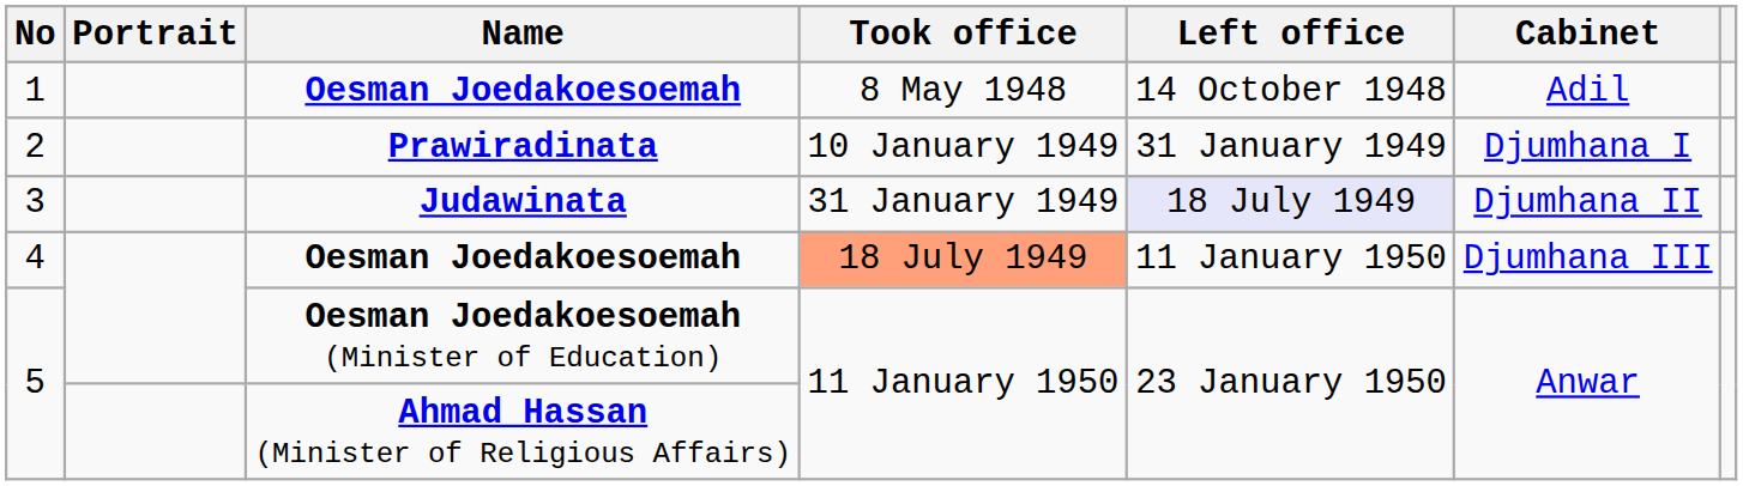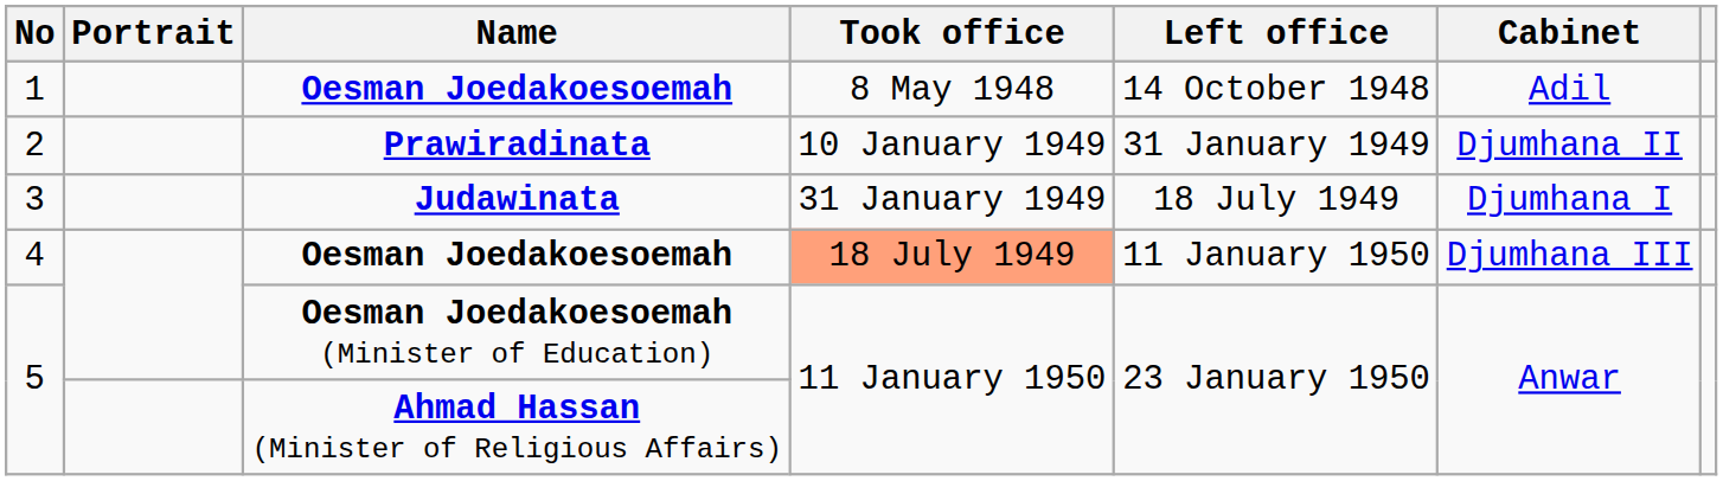 <table class="wikitable" style="text-align:center">
 <tr>
 <th>No</th>
 <th>Portrait</th>
 <th>Name</th>
 <th>Took office</th>
 <th>Left office</th>
 <th>Cabinet</th>
 <th></th>
 </tr>
 <tr>
 <td>1</td>
 <td></td>
 <td><strong><a href='#'>Oesman Joedakoesoemah</a></strong></td>
 <td>8 May 1948</td>
 <td>14 October 1948</td>
 <td><a href='#'>Adil</a></td>
 <td></td>
 </tr>
 <tr>
 <td>2</td>
 <td></td>
 <td><strong><a href='#'>Prawiradinata</a></strong></td>
 <td>10 January 1949</td>
 <td>31 January 1949</td>
-<td><a href='#'>Djumhana I</a></td>
+<td><a href='#'>Djumhana II</a></td>
 <td></td>
 </tr>
 <tr>
 <td>3</td>
 <td></td>
 <td><strong><a href='#'>Judawinata</a></strong></td>
 <td>31 January 1949</td>
-<td style="background: lavender;">18 July 1949</td>
-<td><a href='#'>Djumhana II</a></td>
+<td>18 July 1949</td>
+<td><a href='#'>Djumhana I</a></td>
 <td></td>
 </tr>
 <tr>
 <td>4</td>
 <td rowspan="2"></td>
 <td><strong>Oesman Joedakoesoemah</strong></td>
 <td style="background: lightsalmon;">18 July 1949</td>
 <td>11 January 1950</td>
 <td><a href='#'>Djumhana III</a></td>
 <td></td>
 </tr>
 <tr>
 <td rowspan="2">5</td>
 <td><strong>Oesman Joedakoesoemah</strong><br><small>(Minister of Education)</small></td>
 <td rowspan="2">11 January 1950</td>
 <td rowspan="2">23 January 1950</td>
 <td rowspan="2"><a href='#'>Anwar</a></td>
 <td rowspan="2"></td>
 </tr>
 <tr>
 <td></td>
 <td><strong><a href='#'>Ahmad Hassan</a></strong><br><small>(Minister of Religious Affairs)</small></td>
 </tr>
 </table>
